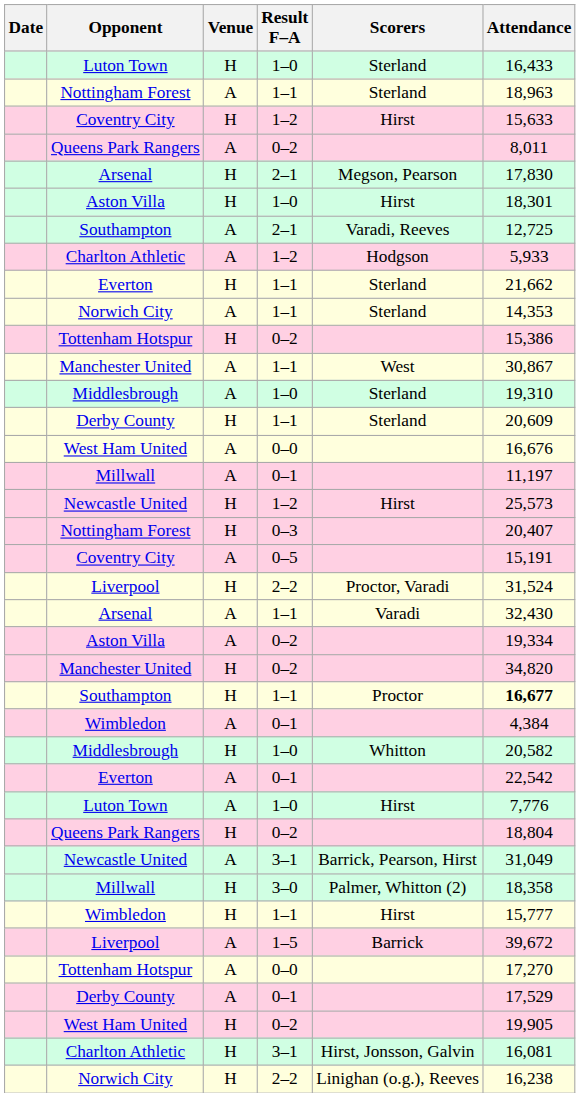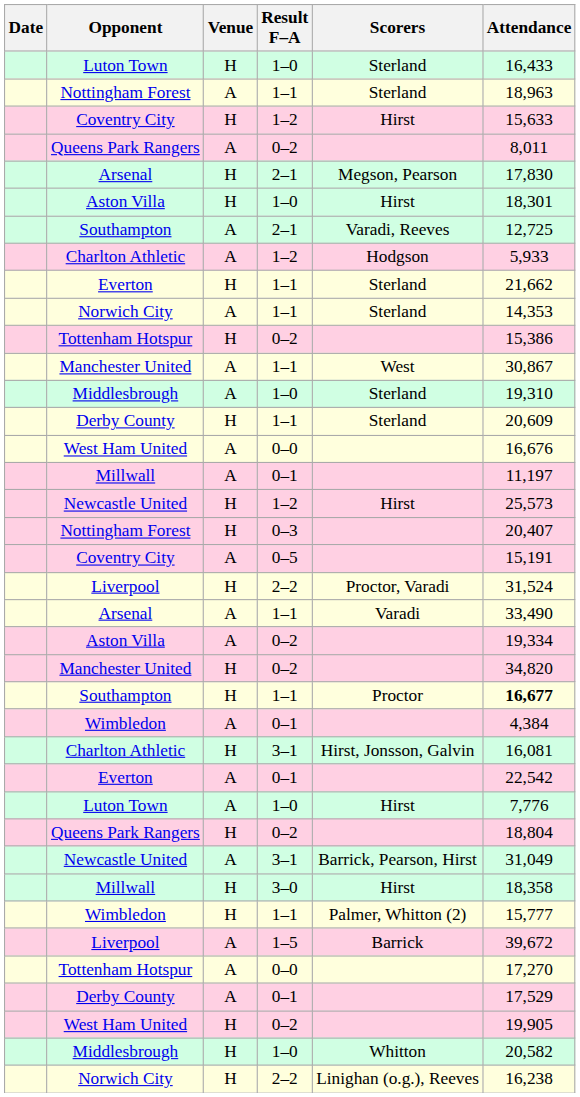 <table class="wikitable sortable" style="text-align:center;">
 <tr>
 <th>Date</th>
 <th>Opponent</th>
 <th>Venue</th>
 <th>Result<br>F–A</th>
 <th class=unsortable>Scorers</th>
 <th>Attendance</th>
 </tr>
 <tr bgcolor="#d0ffe3">
 <td></td>
 <td><a href='#'>Luton Town</a></td>
 <td>H</td>
 <td>1–0</td>
 <td>Sterland</td>
 <td>16,433</td>
 </tr>
 <tr bgcolor="#ffffdd">
 <td></td>
 <td><a href='#'>Nottingham Forest</a></td>
 <td>A</td>
 <td>1–1</td>
 <td>Sterland</td>
 <td>18,963</td>
 </tr>
 <tr bgcolor="#ffd0e3">
 <td></td>
 <td><a href='#'>Coventry City</a></td>
 <td>H</td>
 <td>1–2</td>
 <td>Hirst</td>
 <td>15,633</td>
 </tr>
 <tr bgcolor="#ffd0e3">
 <td></td>
 <td><a href='#'>Queens Park Rangers</a></td>
 <td>A</td>
 <td>0–2</td>
 <td></td>
 <td>8,011</td>
 </tr>
 <tr bgcolor="#d0ffe3">
 <td></td>
 <td><a href='#'>Arsenal</a></td>
 <td>H</td>
 <td>2–1</td>
 <td>Megson, Pearson</td>
 <td>17,830</td>
 </tr>
 <tr bgcolor="#d0ffe3">
 <td></td>
 <td><a href='#'>Aston Villa</a></td>
 <td>H</td>
 <td>1–0</td>
 <td>Hirst</td>
 <td>18,301</td>
 </tr>
 <tr bgcolor="#d0ffe3">
 <td></td>
 <td><a href='#'>Southampton</a></td>
 <td>A</td>
 <td>2–1</td>
 <td>Varadi, Reeves</td>
 <td>12,725</td>
 </tr>
 <tr bgcolor="#ffd0e3">
 <td></td>
 <td><a href='#'>Charlton Athletic</a></td>
 <td>A</td>
 <td>1–2</td>
 <td>Hodgson</td>
 <td>5,933</td>
 </tr>
 <tr bgcolor="#ffffdd">
 <td></td>
 <td><a href='#'>Everton</a></td>
 <td>H</td>
 <td>1–1</td>
 <td>Sterland</td>
 <td>21,662</td>
 </tr>
 <tr bgcolor="#ffffdd">
 <td></td>
 <td><a href='#'>Norwich City</a></td>
 <td>A</td>
 <td>1–1</td>
 <td>Sterland</td>
 <td>14,353</td>
 </tr>
 <tr bgcolor="#ffd0e3">
 <td></td>
 <td><a href='#'>Tottenham Hotspur</a></td>
 <td>H</td>
 <td>0–2</td>
 <td></td>
 <td>15,386</td>
 </tr>
 <tr bgcolor="#ffffdd">
 <td></td>
 <td><a href='#'>Manchester United</a></td>
 <td>A</td>
 <td>1–1</td>
 <td>West</td>
 <td>30,867</td>
 </tr>
 <tr bgcolor="#d0ffe3">
 <td></td>
 <td><a href='#'>Middlesbrough</a></td>
 <td>A</td>
 <td>1–0</td>
 <td>Sterland</td>
 <td>19,310</td>
 </tr>
 <tr bgcolor="#ffffdd">
 <td></td>
 <td><a href='#'>Derby County</a></td>
 <td>H</td>
 <td>1–1</td>
 <td>Sterland</td>
 <td>20,609</td>
 </tr>
 <tr bgcolor="#ffffdd">
 <td></td>
 <td><a href='#'>West Ham United</a></td>
 <td>A</td>
 <td>0–0</td>
 <td></td>
 <td>16,676</td>
 </tr>
 <tr bgcolor="#ffd0e3">
 <td></td>
 <td><a href='#'>Millwall</a></td>
 <td>A</td>
 <td>0–1</td>
 <td></td>
 <td>11,197</td>
 </tr>
 <tr bgcolor="#ffd0e3">
 <td></td>
 <td><a href='#'>Newcastle United</a></td>
 <td>H</td>
 <td>1–2</td>
 <td>Hirst</td>
 <td>25,573</td>
 </tr>
 <tr bgcolor="#ffd0e3">
 <td></td>
 <td><a href='#'>Nottingham Forest</a></td>
 <td>H</td>
 <td>0–3</td>
 <td></td>
 <td>20,407</td>
 </tr>
 <tr bgcolor="#ffd0e3">
 <td></td>
 <td><a href='#'>Coventry City</a></td>
 <td>A</td>
 <td>0–5</td>
 <td></td>
 <td>15,191</td>
 </tr>
 <tr bgcolor="#ffffdd">
 <td></td>
 <td><a href='#'>Liverpool</a></td>
 <td>H</td>
 <td>2–2</td>
 <td>Proctor, Varadi</td>
 <td>31,524</td>
 </tr>
 <tr bgcolor="#ffffdd">
 <td></td>
 <td><a href='#'>Arsenal</a></td>
 <td>A</td>
 <td>1–1</td>
 <td>Varadi</td>
-<td>32,430</td>
+<td>33,490</td>
 </tr>
 <tr bgcolor="#ffd0e3">
 <td></td>
 <td><a href='#'>Aston Villa</a></td>
 <td>A</td>
 <td>0–2</td>
 <td></td>
 <td>19,334</td>
 </tr>
 <tr bgcolor="#ffd0e3">
 <td></td>
 <td><a href='#'>Manchester United</a></td>
 <td>H</td>
 <td>0–2</td>
 <td></td>
 <td>34,820</td>
 </tr>
 <tr bgcolor="#ffffdd">
 <td></td>
 <td><a href='#'>Southampton</a></td>
 <td>H</td>
 <td>1–1</td>
 <td>Proctor</td>
 <td><strong>16,677</strong></td>
 </tr>
 <tr bgcolor="#ffd0e3">
 <td></td>
 <td><a href='#'>Wimbledon</a></td>
 <td>A</td>
 <td>0–1</td>
 <td></td>
 <td>4,384</td>
 </tr>
 <tr bgcolor="#d0ffe3">
 <td></td>
-<td><a href='#'>Middlesbrough</a></td>
+<td><a href='#'>Charlton Athletic</a></td>
 <td>H</td>
-<td>1–0</td>
-<td>Whitton</td>
-<td>20,582</td>
+<td>3–1</td>
+<td>Hirst, Jonsson, Galvin</td>
+<td>16,081</td>
 </tr>
 <tr bgcolor="#ffd0e3">
 <td></td>
 <td><a href='#'>Everton</a></td>
 <td>A</td>
 <td>0–1</td>
 <td></td>
 <td>22,542</td>
 </tr>
 <tr bgcolor="#d0ffe3">
 <td></td>
 <td><a href='#'>Luton Town</a></td>
 <td>A</td>
 <td>1–0</td>
 <td>Hirst</td>
 <td>7,776</td>
 </tr>
 <tr bgcolor="#ffd0e3">
 <td></td>
 <td><a href='#'>Queens Park Rangers</a></td>
 <td>H</td>
 <td>0–2</td>
 <td></td>
 <td>18,804</td>
 </tr>
 <tr bgcolor="#d0ffe3">
 <td></td>
 <td><a href='#'>Newcastle United</a></td>
 <td>A</td>
 <td>3–1</td>
 <td>Barrick, Pearson, Hirst</td>
 <td>31,049</td>
 </tr>
 <tr bgcolor="#d0ffe3">
 <td></td>
 <td><a href='#'>Millwall</a></td>
 <td>H</td>
 <td>3–0</td>
-<td>Palmer, Whitton (2)</td>
+<td>Hirst</td>
 <td>18,358</td>
 </tr>
 <tr bgcolor="#ffffdd">
 <td></td>
 <td><a href='#'>Wimbledon</a></td>
 <td>H</td>
 <td>1–1</td>
-<td>Hirst</td>
+<td>Palmer, Whitton (2)</td>
 <td>15,777</td>
 </tr>
 <tr bgcolor="#ffd0e3">
 <td></td>
 <td><a href='#'>Liverpool</a></td>
 <td>A</td>
 <td>1–5</td>
 <td>Barrick</td>
 <td>39,672</td>
 </tr>
 <tr bgcolor="#ffffdd">
 <td></td>
 <td><a href='#'>Tottenham Hotspur</a></td>
 <td>A</td>
 <td>0–0</td>
 <td></td>
 <td>17,270</td>
 </tr>
 <tr bgcolor="#ffd0e3">
 <td></td>
 <td><a href='#'>Derby County</a></td>
 <td>A</td>
 <td>0–1</td>
 <td></td>
 <td>17,529</td>
 </tr>
 <tr bgcolor="#ffd0e3">
 <td></td>
 <td><a href='#'>West Ham United</a></td>
 <td>H</td>
 <td>0–2</td>
 <td></td>
 <td>19,905</td>
 </tr>
 <tr bgcolor="#d0ffe3">
 <td></td>
-<td><a href='#'>Charlton Athletic</a></td>
+<td><a href='#'>Middlesbrough</a></td>
 <td>H</td>
-<td>3–1</td>
-<td>Hirst, Jonsson, Galvin</td>
-<td>16,081</td>
+<td>1–0</td>
+<td>Whitton</td>
+<td>20,582</td>
 </tr>
 <tr bgcolor="#ffffdd">
 <td></td>
 <td><a href='#'>Norwich City</a></td>
 <td>H</td>
 <td>2–2</td>
 <td>Linighan (o.g.), Reeves</td>
 <td>16,238</td>
 </tr>
 </table>
